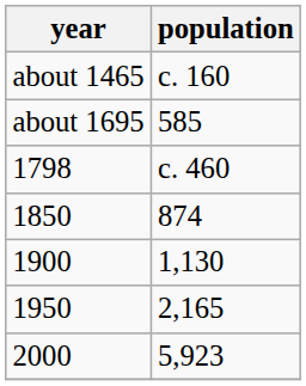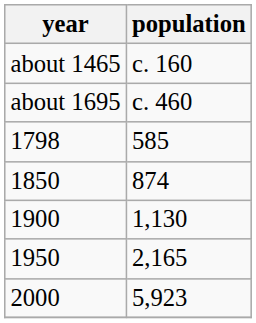 <table class="wikitable">
 <tr>
 <th>year</th>
 <th>population</th>
 </tr>
 <tr>
 <td>about 1465</td>
 <td>c. 160</td>
 </tr>
 <tr>
 <td>about 1695</td>
-<td>585</td>
+<td>c. 460</td>
 </tr>
 <tr>
 <td>1798</td>
-<td>c. 460</td>
+<td>585</td>
 </tr>
 <tr>
 <td>1850</td>
 <td>874</td>
 </tr>
 <tr>
 <td>1900</td>
 <td>1,130</td>
 </tr>
 <tr>
 <td>1950</td>
 <td>2,165</td>
 </tr>
 <tr>
 <td>2000</td>
 <td>5,923</td>
 </tr>
 <tr>
 </tr>
 </table>
